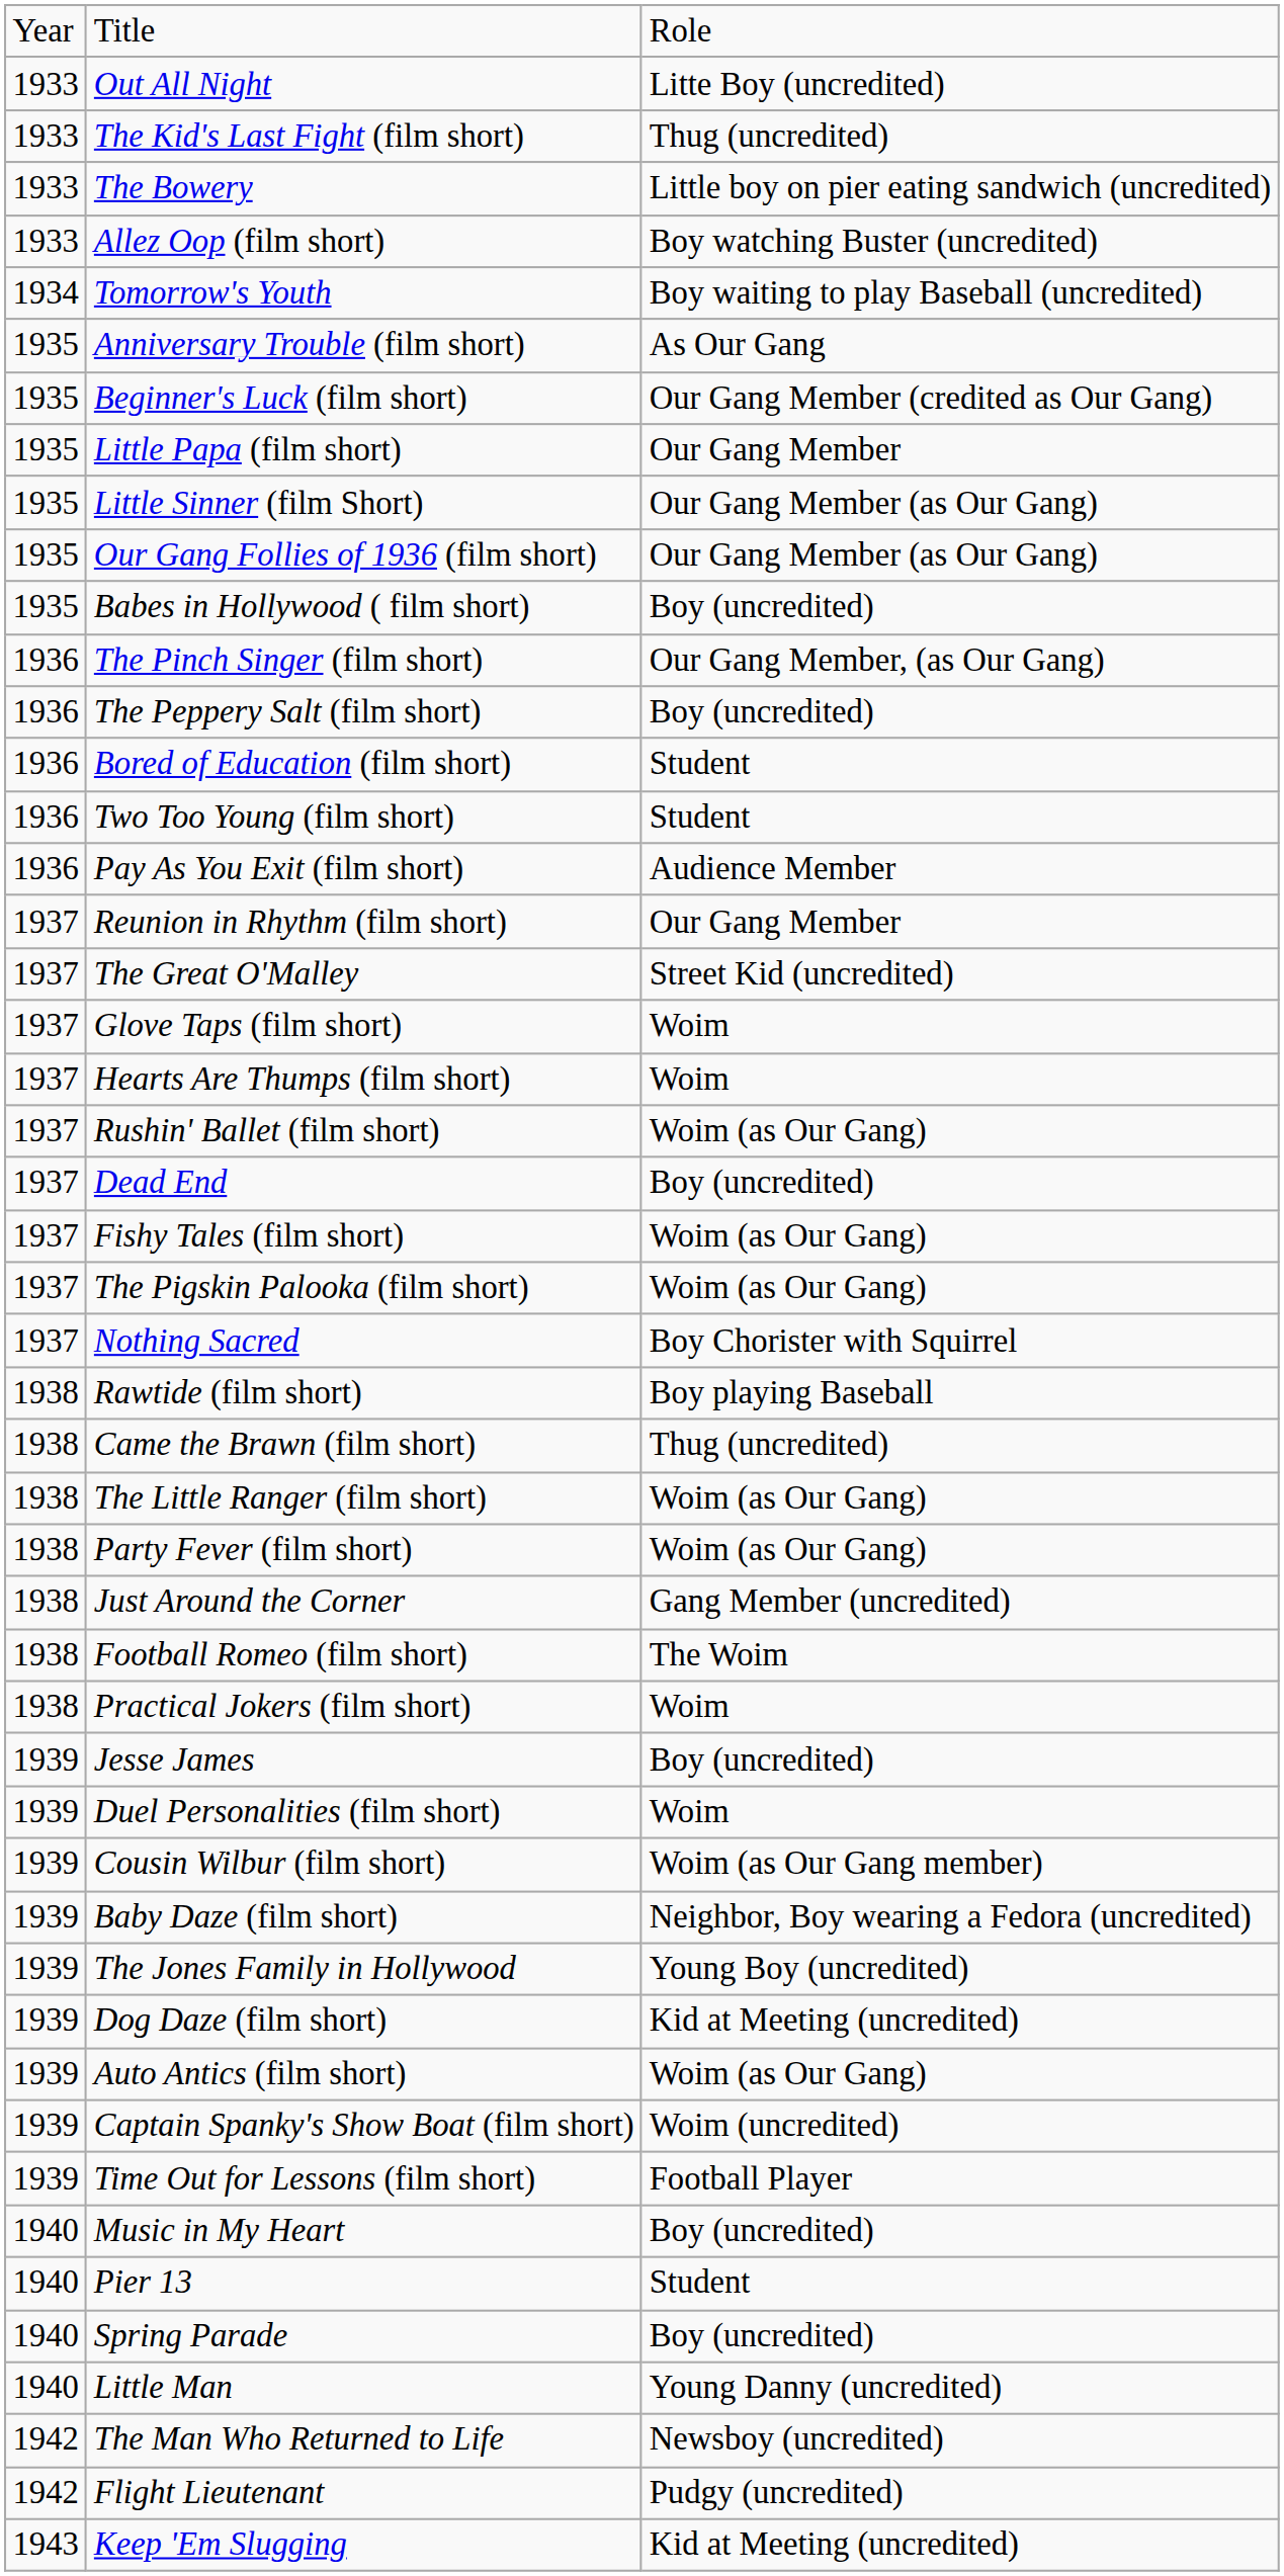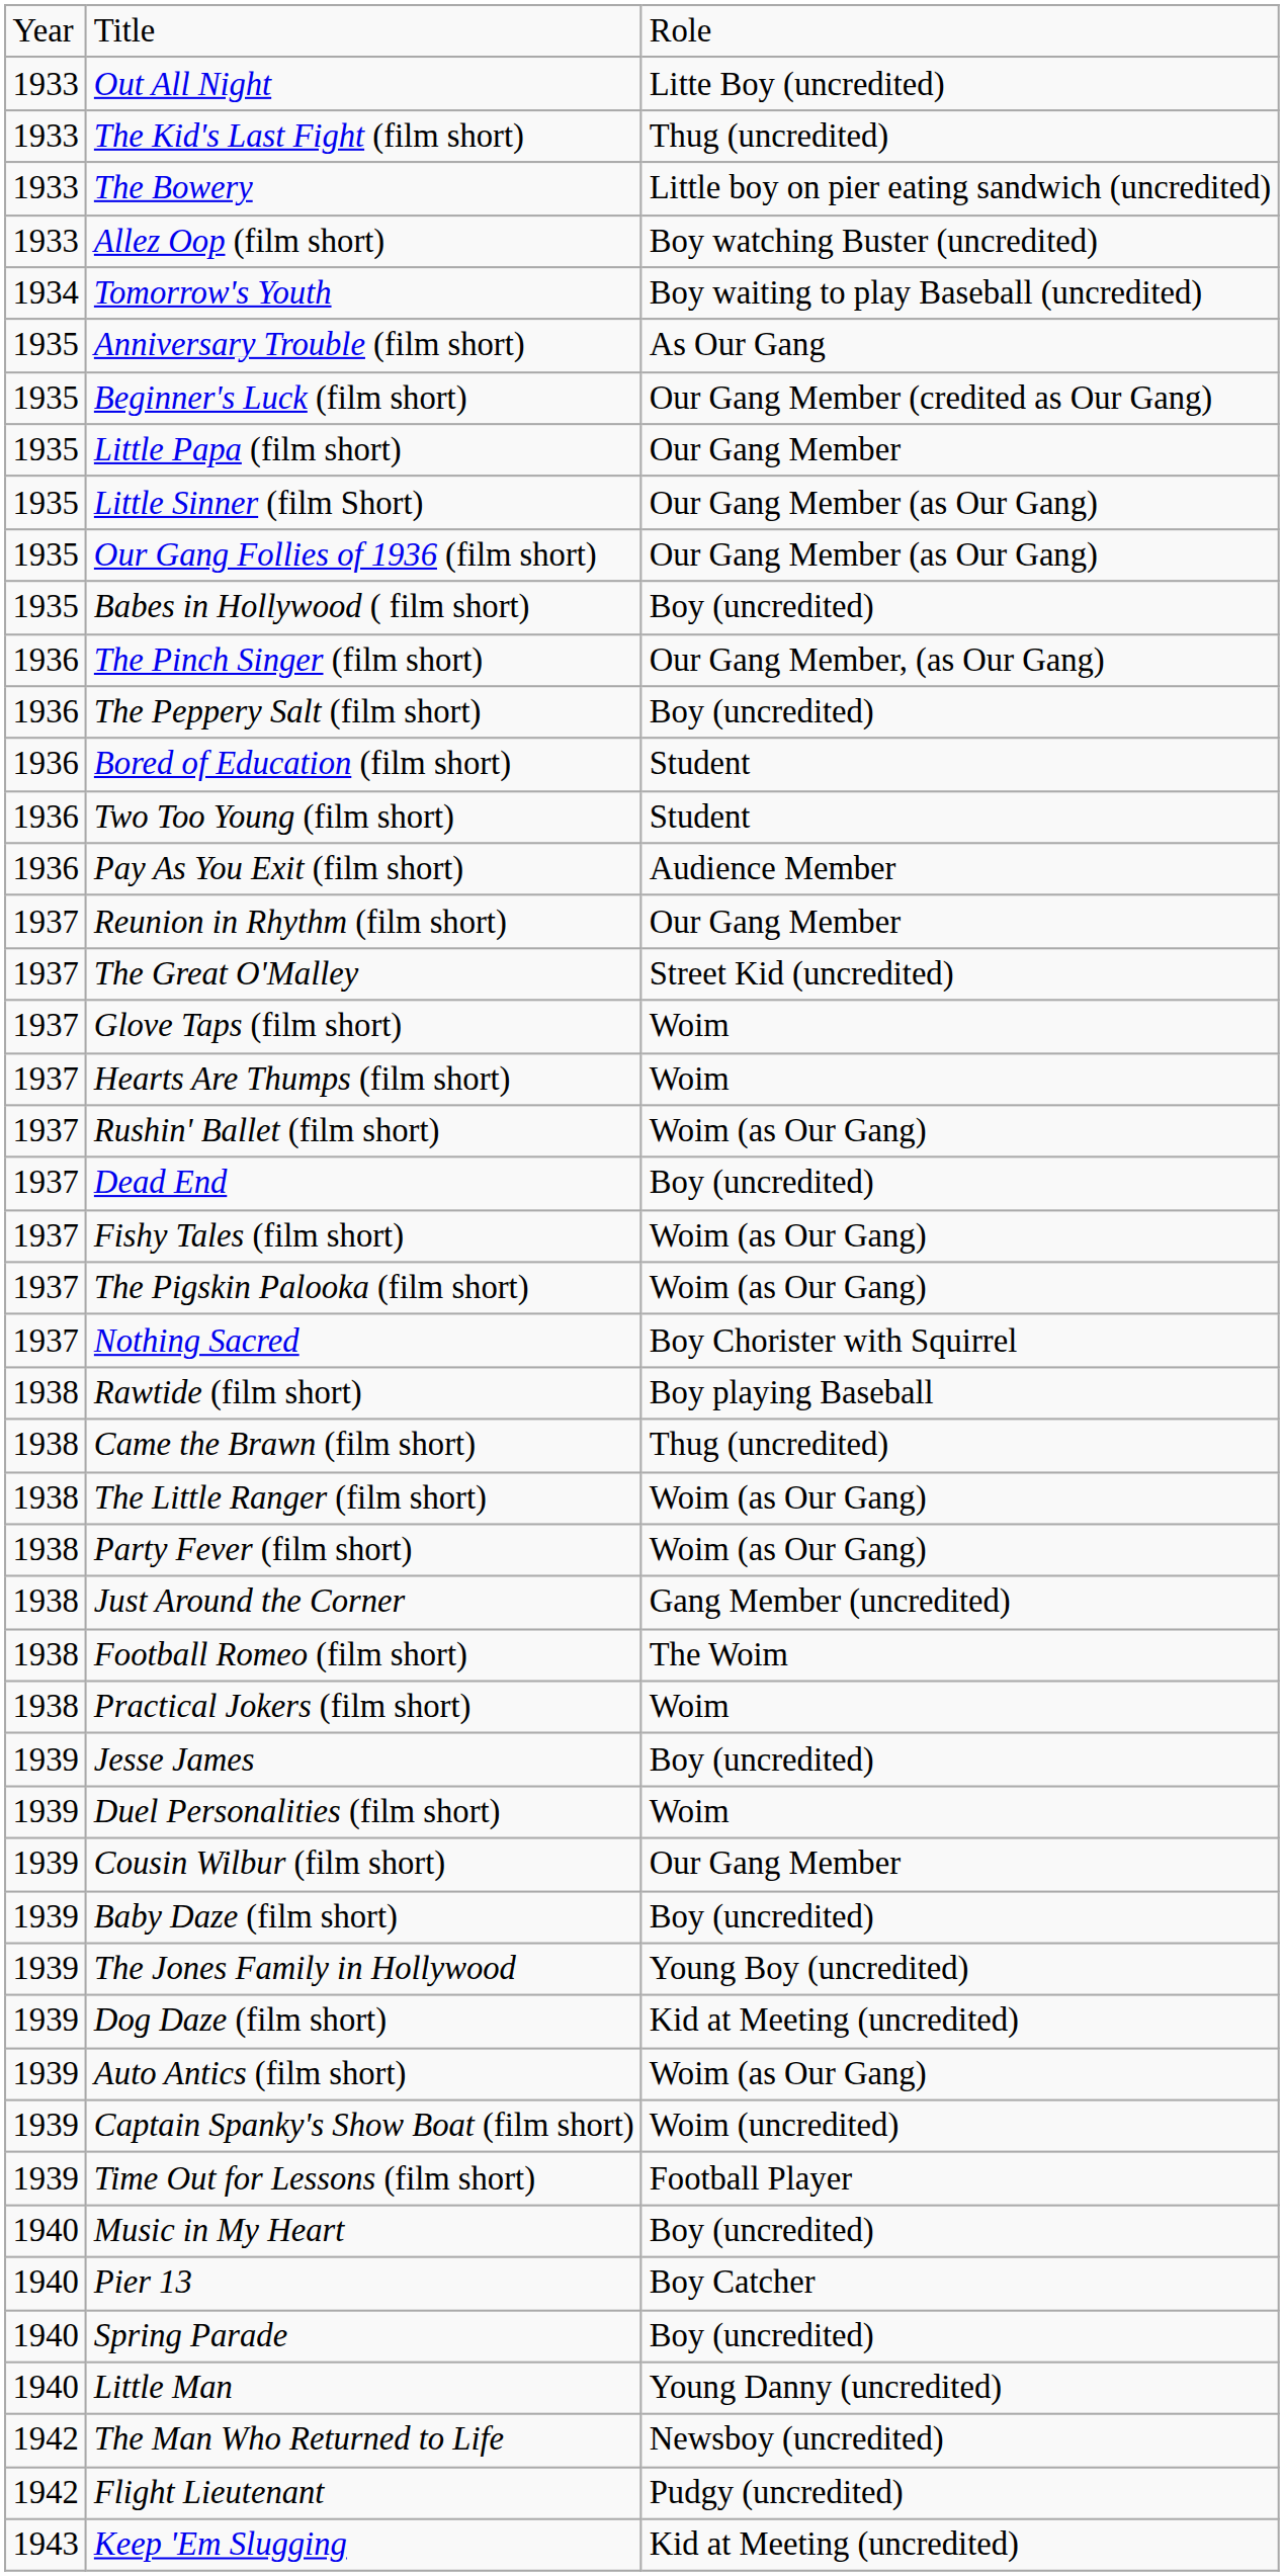 <table class="wikitable">
 <tr>
 <td>Year</td>
 <td>Title</td>
 <td>Role</td>
 </tr>
 <tr>
 <td>1933</td>
 <td><em><a href='#'>Out All Night</a></em></td>
 <td>Litte Boy (uncredited)</td>
 </tr>
 <tr>
 <td>1933</td>
 <td><em><a href='#'>The Kid's Last Fight</a></em> (film short)</td>
 <td>Thug (uncredited)</td>
 </tr>
 <tr>
 <td>1933</td>
 <td><em><a href='#'>The Bowery</a></em></td>
 <td>Little boy on pier eating sandwich (uncredited)</td>
 </tr>
 <tr>
 <td>1933</td>
 <td><em><a href='#'>Allez Oop</a></em> (film short)</td>
 <td>Boy watching Buster (uncredited)</td>
 </tr>
 <tr>
 <td>1934</td>
 <td><em><a href='#'>Tomorrow's Youth</a></em></td>
 <td>Boy waiting to play Baseball (uncredited)</td>
 </tr>
 <tr>
 <td>1935</td>
 <td><em><a href='#'>Anniversary Trouble</a></em> (film short)</td>
 <td>As Our Gang</td>
 </tr>
 <tr>
 <td>1935</td>
 <td><em><a href='#'>Beginner's Luck</a></em> (film short)</td>
 <td>Our Gang Member (credited as Our Gang)</td>
 </tr>
 <tr>
 <td>1935</td>
 <td><em><a href='#'>Little Papa</a></em> (film short)</td>
 <td>Our Gang Member</td>
 </tr>
 <tr>
 <td>1935</td>
 <td><em><a href='#'>Little Sinner</a></em> (film Short)</td>
 <td>Our Gang Member (as Our Gang)</td>
 </tr>
 <tr>
 <td>1935</td>
 <td><em><a href='#'>Our Gang Follies of 1936</a></em> (film short)</td>
 <td>Our Gang Member (as Our Gang)</td>
 </tr>
 <tr>
 <td>1935</td>
 <td><em>Babes in Hollywood</em>  ( film short)</td>
 <td>Boy (uncredited)</td>
 </tr>
 <tr>
 <td>1936</td>
 <td><em><a href='#'>The Pinch Singer</a></em> (film short)</td>
 <td>Our Gang Member, (as Our Gang)</td>
 </tr>
 <tr>
 <td>1936</td>
 <td><em>The Peppery Salt</em> (film short)</td>
 <td>Boy (uncredited)</td>
 </tr>
 <tr>
 <td>1936</td>
 <td><em><a href='#'>Bored of Education</a></em> (film short)</td>
 <td>Student</td>
 </tr>
 <tr>
 <td>1936</td>
 <td><em>Two Too Young</em> (film short)</td>
 <td>Student</td>
 </tr>
 <tr>
 <td>1936</td>
 <td><em>Pay As You Exit</em> (film short)</td>
 <td>Audience Member</td>
 </tr>
 <tr>
 <td>1937</td>
 <td><em>Reunion in Rhythm</em> (film short)</td>
 <td>Our Gang Member</td>
 </tr>
 <tr>
 <td>1937</td>
 <td><em>The Great O'Malley</em></td>
 <td>Street Kid (uncredited)</td>
 </tr>
 <tr>
 <td>1937</td>
 <td><em>Glove Taps</em> (film short)</td>
 <td>Woim</td>
 </tr>
 <tr>
 <td>1937</td>
 <td><em>Hearts Are Thumps</em> (film short)</td>
 <td>Woim</td>
 </tr>
 <tr>
 <td>1937</td>
 <td><em>Rushin' Ballet</em> (film short)</td>
 <td>Woim (as Our Gang)</td>
 </tr>
 <tr>
 <td>1937</td>
 <td><em><a href='#'>Dead End</a></em></td>
 <td>Boy (uncredited)</td>
 </tr>
 <tr>
 <td>1937</td>
 <td><em>Fishy Tales</em> (film short)</td>
 <td>Woim  (as Our Gang)</td>
 </tr>
 <tr>
 <td>1937</td>
 <td><em>The Pigskin Palooka</em> (film short)</td>
 <td>Woim (as Our Gang)</td>
 </tr>
 <tr>
 <td>1937</td>
 <td><em><a href='#'>Nothing Sacred</a></em></td>
 <td>Boy Chorister with Squirrel</td>
 </tr>
 <tr>
 <td>1938</td>
 <td><em>Rawtide</em> (film short)</td>
 <td>Boy playing Baseball</td>
 </tr>
 <tr>
 <td>1938</td>
 <td><em>Came the Brawn</em>  (film short)</td>
 <td>Thug (uncredited)</td>
 </tr>
 <tr>
 <td>1938</td>
 <td><em>The Little Ranger</em> (film short)</td>
 <td>Woim (as Our Gang)</td>
 </tr>
 <tr>
 <td>1938</td>
 <td><em>Party Fever</em> (film short)</td>
 <td>Woim (as Our Gang)</td>
 </tr>
 <tr>
 <td>1938</td>
 <td><em>Just Around the Corner</em></td>
 <td>Gang Member (uncredited)</td>
 </tr>
 <tr>
 <td>1938</td>
 <td><em>Football Romeo</em> (film short)</td>
 <td>The Woim</td>
 </tr>
 <tr>
 <td>1938</td>
 <td><em>Practical Jokers</em> (film short)</td>
 <td>Woim</td>
 </tr>
 <tr>
 <td>1939</td>
 <td><em>Jesse James</em></td>
 <td>Boy (uncredited)</td>
 </tr>
 <tr>
 <td>1939</td>
 <td><em>Duel Personalities</em> (film short)</td>
 <td>Woim</td>
 </tr>
 <tr>
 <td>1939</td>
 <td><em>Cousin Wilbur</em> (film short)</td>
-<td>Woim (as Our Gang member)</td>
+<td>Our Gang Member</td>
 </tr>
 <tr>
 <td>1939</td>
 <td><em>Baby Daze</em> (film short)</td>
-<td>Neighbor, Boy wearing a Fedora (uncredited)</td>
+<td>Boy (uncredited)</td>
 </tr>
 <tr>
 <td>1939</td>
 <td><em>The Jones Family in Hollywood</em></td>
 <td>Young Boy (uncredited)</td>
 </tr>
 <tr>
 <td>1939</td>
 <td><em>Dog Daze</em> (film short)</td>
 <td>Kid at Meeting (uncredited)</td>
 </tr>
 <tr>
 <td>1939</td>
 <td><em>Auto Antics</em> (film short)</td>
 <td>Woim (as Our Gang)</td>
 </tr>
 <tr>
 <td>1939</td>
 <td><em>Captain Spanky's Show Boat</em> (film short)</td>
 <td>Woim (uncredited)</td>
 </tr>
 <tr>
 <td>1939</td>
 <td><em>Time Out for Lessons</em> (film short)</td>
 <td>Football Player</td>
 </tr>
 <tr>
 <td>1940</td>
 <td><em>Music in My Heart</em></td>
 <td>Boy (uncredited)</td>
 </tr>
 <tr>
 <td>1940</td>
 <td><em>Pier 13</em></td>
-<td>Student</td>
+<td>Boy Catcher</td>
 </tr>
 <tr>
 <td>1940</td>
 <td><em>Spring Parade</em></td>
 <td>Boy (uncredited)</td>
 </tr>
 <tr>
 <td>1940</td>
 <td><em>Little Man</em></td>
 <td>Young Danny (uncredited)</td>
 </tr>
 <tr>
 <td>1942</td>
 <td><em>The Man Who Returned to Life</em></td>
 <td>Newsboy (uncredited)</td>
 </tr>
 <tr>
 <td>1942</td>
 <td><em>Flight Lieutenant</em></td>
 <td>Pudgy (uncredited)</td>
 </tr>
 <tr>
 <td>1943</td>
 <td><em><a href='#'>Keep 'Em Slugging</a></em></td>
 <td>Kid at Meeting (uncredited)</td>
 </tr>
 </table>
